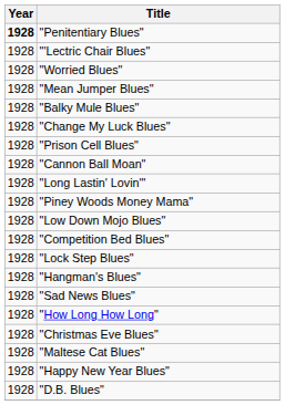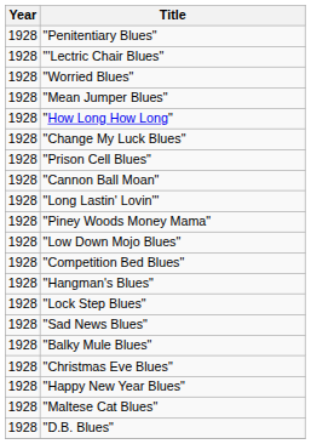 <table class="wikitable">
 <tr>
 <th>Year</th>
 <th width="320">Title</th>
 </tr>
 <tr>
-<td><strong>1928</strong></td>
+<td>1928</td>
 <td>"Penitentiary Blues"</td>
 </tr>
 <tr>
 <td>1928</td>
 <td>"'Lectric Chair Blues"</td>
 </tr>
 <tr>
 <td>1928</td>
 <td>"Worried Blues"</td>
 </tr>
 <tr>
 <td>1928</td>
 <td>"Mean Jumper Blues"</td>
 </tr>
 <tr>
 <td>1928</td>
-<td>"Balky Mule Blues"</td>
+<td>"<a href='#'>How Long How Long</a>"</td>
 </tr>
 <tr>
 <td>1928</td>
 <td>"Change My Luck Blues"</td>
 </tr>
 <tr>
 <td>1928</td>
 <td>"Prison Cell Blues"</td>
 </tr>
 <tr>
 <td>1928</td>
 <td>"Cannon Ball Moan"</td>
 </tr>
 <tr>
 <td>1928</td>
 <td>"Long Lastin' Lovin'"</td>
 </tr>
 <tr>
 <td>1928</td>
 <td>"Piney Woods Money Mama"</td>
 </tr>
 <tr>
 <td>1928</td>
 <td>"Low Down Mojo Blues"</td>
 </tr>
 <tr>
 <td>1928</td>
 <td>"Competition Bed Blues"</td>
 </tr>
 <tr>
 <td>1928</td>
-<td>"Lock Step Blues"</td>
+<td>"Hangman's Blues"</td>
 </tr>
 <tr>
 <td>1928</td>
-<td>"Hangman's Blues"</td>
+<td>"Lock Step Blues"</td>
 </tr>
 <tr>
 <td>1928</td>
 <td>"Sad News Blues"</td>
 </tr>
 <tr>
 <td>1928</td>
-<td>"<a href='#'>How Long How Long</a>"</td>
+<td>"Balky Mule Blues"</td>
 </tr>
 <tr>
 <td>1928</td>
 <td>"Christmas Eve Blues"</td>
 </tr>
 <tr>
 <td>1928</td>
-<td>"Maltese Cat Blues"</td>
+<td>"Happy New Year Blues"</td>
 </tr>
 <tr>
 <td>1928</td>
-<td>"Happy New Year Blues"</td>
+<td>"Maltese Cat Blues"</td>
 </tr>
 <tr>
 <td>1928</td>
 <td>"D.B. Blues"</td>
 </tr>
 <tr>
 </tr>
 </table>
